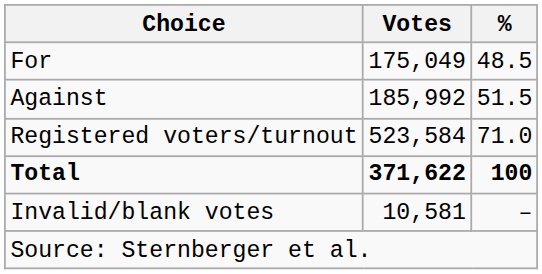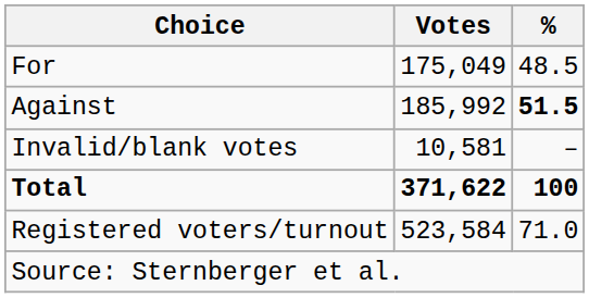 <table class=wikitable style=text-align:right>
 <tr>
 <th>Choice</th>
 <th>Votes</th>
 <th>%</th>
 </tr>
 <tr>
 <td align=left>For</td>
 <td>175,049</td>
 <td>48.5</td>
 </tr>
 <tr>
 <td align=left>Against</td>
 <td>185,992</td>
-<td>51.5</td>
+<td><strong>51.5</strong></td>
+</tr>
+<tr>
+<td align=left>Invalid/blank votes</td>
+<td>10,581</td>
+<td>–</td>
+</tr>
+<tr>
+<td align=left><strong>Total</strong></td>
+<td><strong>371,622</strong></td>
+<td><strong>100</strong></td>
 </tr>
 <tr>
 <td align=left>Registered voters/turnout</td>
 <td>523,584</td>
 <td>71.0</td>
 </tr>
 <tr>
-<td align=left><strong>Total</strong></td>
-<td><strong>371,622</strong></td>
-<td><strong>100</strong></td>
-</tr>
-<tr>
-<td align=left>Invalid/blank votes</td>
-<td>10,581</td>
-<td>–</td>
-</tr>
-<tr>
 <td align=left colspan=3>Source: Sternberger et al.</td>
 </tr>
 </table>
